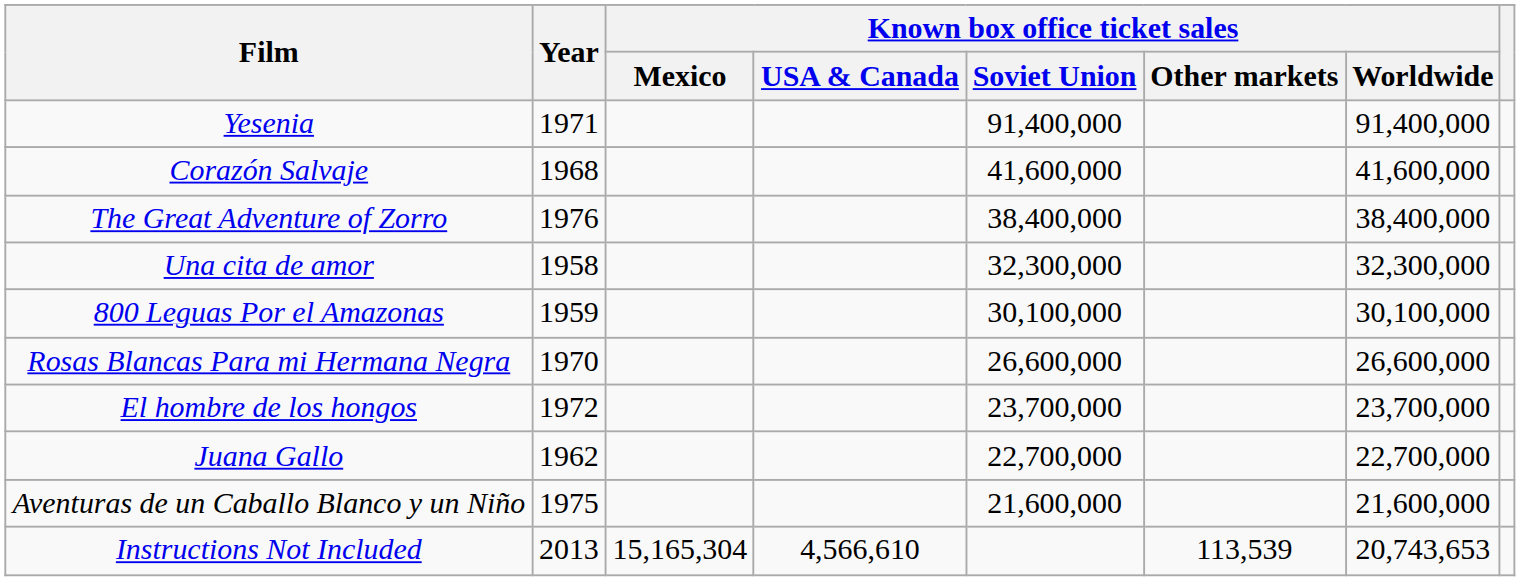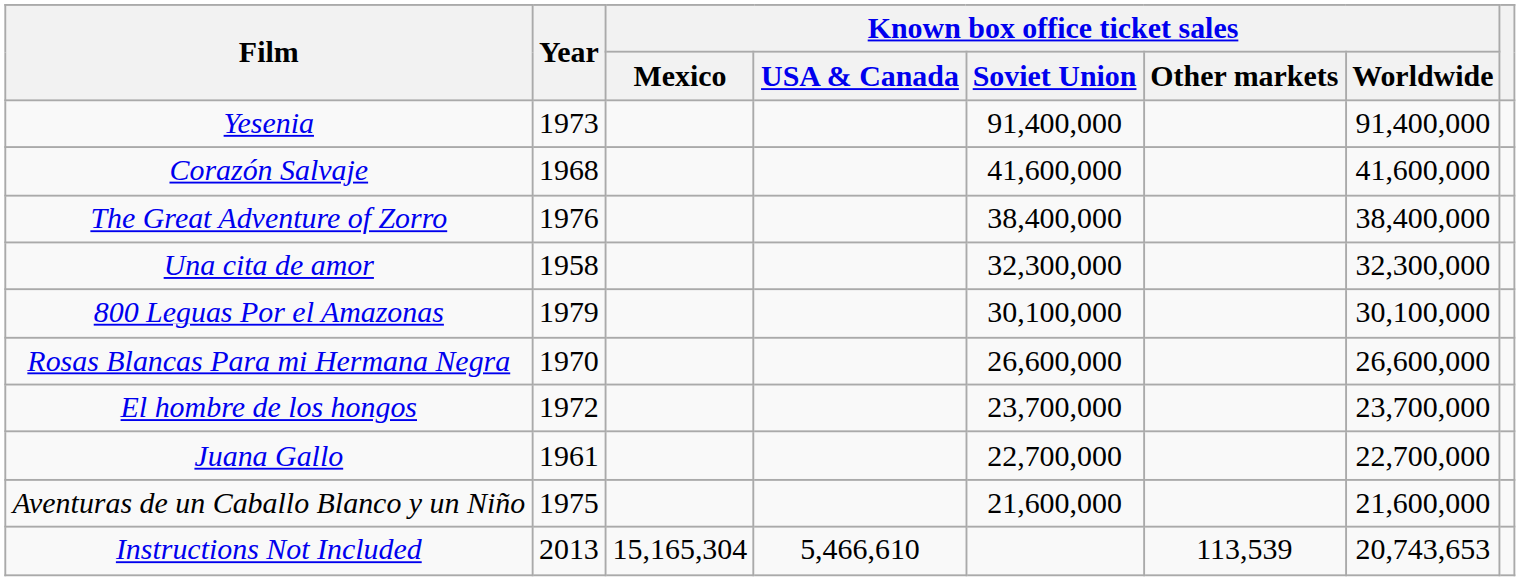 <table class="wikitable sortable" style="margin:auto; margin:auto; text-align:center">
 <tr>
 <th rowspan="2">Film</th>
 <th rowspan="2">Year</th>
 <th colspan="5"><a href='#'>Known box office ticket sales</a></th>
 <th rowspan="2" class="unsortable"></th>
 </tr>
 <tr>
 <th>Mexico</th>
 <th><a href='#'>USA & Canada</a></th>
 <th><a href='#'>Soviet Union</a></th>
 <th>Other markets</th>
 <th>Worldwide</th>
 </tr>
 <tr>
 <td><em><a href='#'>Yesenia</a></em></td>
-<td>1971</td>
+<td>1973</td>
 <td></td>
 <td></td>
 <td>91,400,000</td>
 <td></td>
 <td>91,400,000</td>
 <td></td>
 </tr>
 <tr>
 <td><em><a href='#'>Corazón Salvaje</a></em></td>
 <td>1968</td>
 <td></td>
 <td></td>
 <td>41,600,000</td>
 <td></td>
 <td>41,600,000</td>
 <td></td>
 </tr>
 <tr>
 <td><em><a href='#'>The Great Adventure of Zorro</a></em></td>
 <td>1976</td>
 <td></td>
 <td></td>
 <td>38,400,000</td>
 <td></td>
 <td>38,400,000</td>
 <td></td>
 </tr>
 <tr>
 <td><em><a href='#'>Una cita de amor</a></em></td>
 <td>1958</td>
 <td></td>
 <td></td>
 <td>32,300,000</td>
 <td></td>
 <td>32,300,000</td>
 <td></td>
 </tr>
 <tr>
 <td><em><a href='#'>800 Leguas Por el Amazonas</a></em></td>
-<td>1959</td>
+<td>1979</td>
 <td></td>
 <td></td>
 <td>30,100,000</td>
 <td></td>
 <td>30,100,000</td>
 <td></td>
 </tr>
 <tr>
 <td><em><a href='#'>Rosas Blancas Para mi Hermana Negra</a></em></td>
 <td>1970</td>
 <td></td>
 <td></td>
 <td>26,600,000</td>
 <td></td>
 <td>26,600,000</td>
 <td></td>
 </tr>
 <tr>
 <td><em><a href='#'>El hombre de los hongos</a></em></td>
 <td>1972</td>
 <td></td>
 <td></td>
 <td>23,700,000</td>
 <td></td>
 <td>23,700,000</td>
 <td></td>
 </tr>
 <tr>
 <td><em><a href='#'>Juana Gallo</a></em></td>
-<td>1962</td>
+<td>1961</td>
 <td></td>
 <td></td>
 <td>22,700,000</td>
 <td></td>
 <td>22,700,000</td>
 <td></td>
 </tr>
 <tr>
 <td><em>Aventuras de un Caballo Blanco y un Niño</em></td>
 <td>1975</td>
 <td></td>
 <td></td>
 <td>21,600,000</td>
 <td></td>
 <td>21,600,000</td>
 <td></td>
 </tr>
 <tr>
 <td><em><a href='#'>Instructions Not Included</a></em></td>
 <td>2013</td>
 <td>15,165,304</td>
-<td>4,566,610</td>
+<td>5,466,610</td>
 <td></td>
 <td>113,539</td>
 <td>20,743,653</td>
 <td></td>
 </tr>
 </table>
